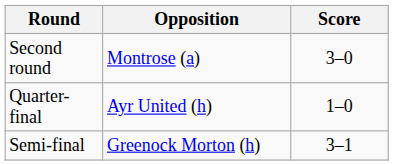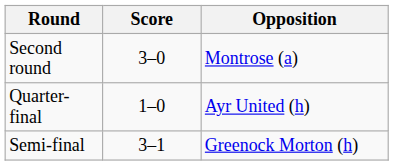 <table class="wikitable" style="text-align:left;margin-left:1em;float:right">
 <tr>
 <th width=80>Round</th>
+<th width=80>Score</th>
 <th width=160>Opposition</th>
-<th width=80>Score</th>
 </tr>
 <tr>
 <td>Second round</td>
+<td align=center>3–0</td>
 <td><a href='#'>Montrose</a> (<a href='#'>a</a>)</td>
-<td align=center>3–0</td>
 </tr>
 <tr>
 <td>Quarter-final</td>
+<td align=center>1–0</td>
 <td><a href='#'>Ayr United</a> (<a href='#'>h</a>)</td>
-<td align=center>1–0</td>
 </tr>
 <tr>
 <td>Semi-final</td>
+<td align=center>3–1</td>
 <td><a href='#'>Greenock Morton</a> (<a href='#'>h</a>)</td>
-<td align=center>3–1</td>
 </tr>
 </table>
